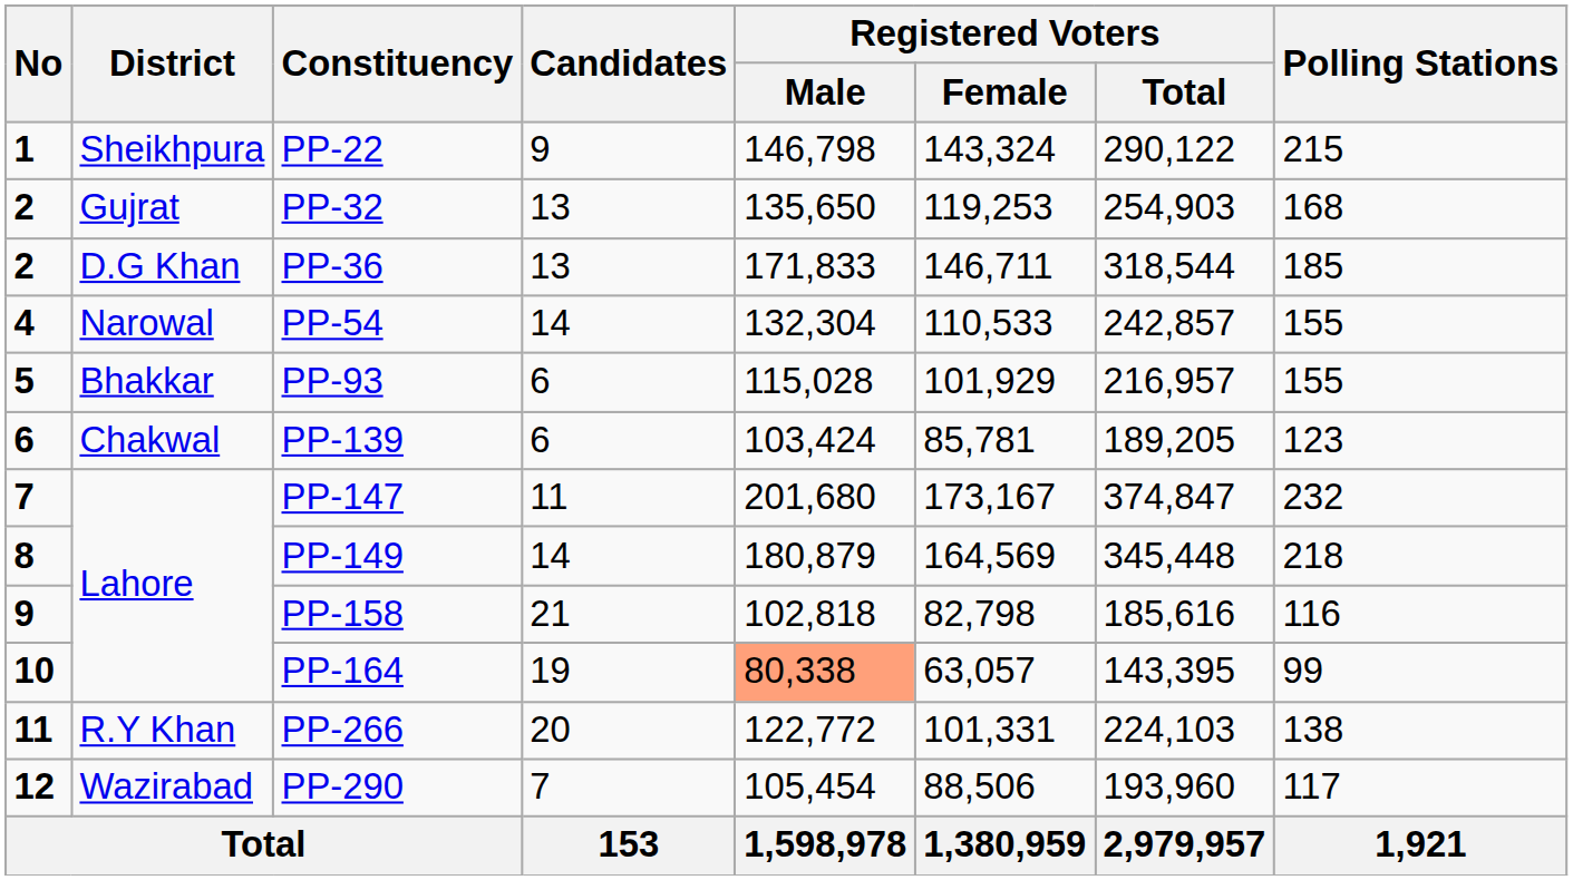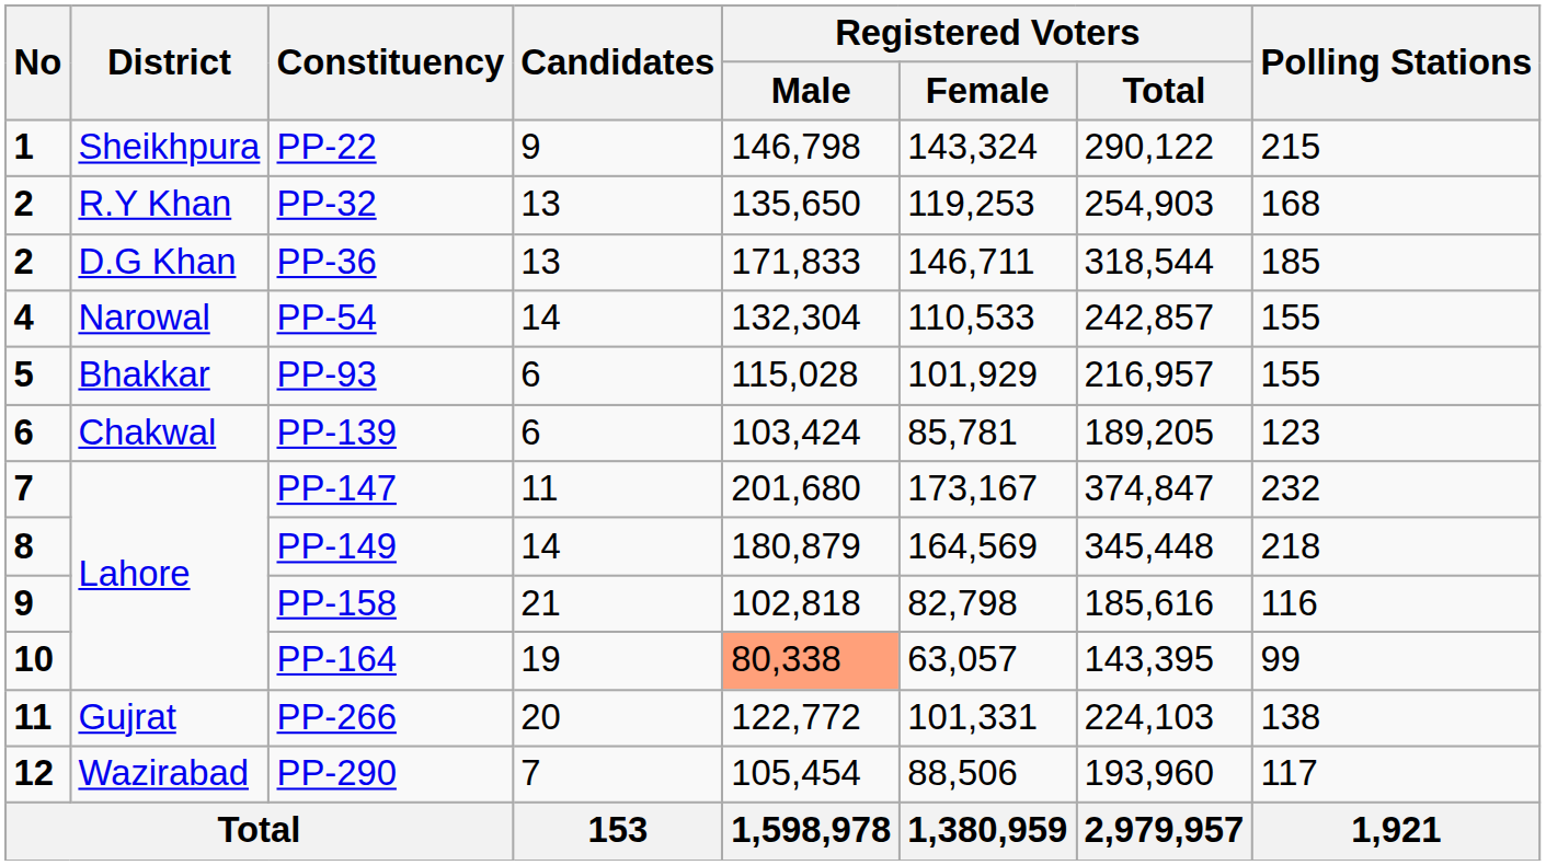 <table class="wikitable">
 <tr>
 <th rowspan="2">No</th>
 <th rowspan="2">District</th>
 <th rowspan="2">Constituency</th>
 <th rowspan="2">Candidates</th>
 <th colspan="3">Registered Voters</th>
 <th rowspan="2">Polling Stations</th>
 </tr>
 <tr>
 <th>Male</th>
 <th>Female</th>
 <th>Total</th>
 </tr>
 <tr>
 <td><strong>1</strong></td>
 <td><a href='#'>Sheikhpura</a></td>
 <td><a href='#'>PP-22</a></td>
 <td>9</td>
 <td>146,798</td>
 <td>143,324</td>
 <td>290,122</td>
 <td>215</td>
 </tr>
 <tr>
 <td><strong>2</strong></td>
-<td><a href='#'>Gujrat</a></td>
+<td><a href='#'>R.Y Khan</a></td>
 <td><a href='#'>PP-32</a></td>
 <td>13</td>
 <td>135,650</td>
 <td>119,253</td>
 <td>254,903</td>
 <td>168</td>
 </tr>
 <tr>
 <td><strong>2</strong></td>
 <td><a href='#'>D.G Khan</a></td>
 <td><a href='#'>PP-36</a></td>
 <td>13</td>
 <td>171,833</td>
 <td>146,711</td>
 <td>318,544</td>
 <td>185</td>
 </tr>
 <tr>
 <td><strong>4</strong></td>
 <td><a href='#'>Narowal</a></td>
 <td><a href='#'>PP-54</a></td>
 <td>14</td>
 <td>132,304</td>
 <td>110,533</td>
 <td>242,857</td>
 <td>155</td>
 </tr>
 <tr>
 <td><strong>5</strong></td>
 <td><a href='#'>Bhakkar</a></td>
 <td><a href='#'>PP-93</a></td>
 <td>6</td>
 <td>115,028</td>
 <td>101,929</td>
 <td>216,957</td>
 <td>155</td>
 </tr>
 <tr>
 <td><strong>6</strong></td>
 <td><a href='#'>Chakwal</a></td>
 <td><a href='#'>PP-139</a></td>
 <td>6</td>
 <td>103,424</td>
 <td>85,781</td>
 <td>189,205</td>
 <td>123</td>
 </tr>
 <tr>
 <td><strong>7</strong></td>
 <td rowspan="4"><a href='#'>Lahore</a></td>
 <td><a href='#'>PP-147</a></td>
 <td>11</td>
 <td>201,680</td>
 <td>173,167</td>
 <td>374,847</td>
 <td>232</td>
 </tr>
 <tr>
 <td><strong>8</strong></td>
 <td><a href='#'>PP-149</a></td>
 <td>14</td>
 <td>180,879</td>
 <td>164,569</td>
 <td>345,448</td>
 <td>218</td>
 </tr>
 <tr>
 <td><strong>9</strong></td>
 <td><a href='#'>PP-158</a></td>
 <td>21</td>
 <td>102,818</td>
 <td>82,798</td>
 <td>185,616</td>
 <td>116</td>
 </tr>
 <tr>
 <td><strong>10</strong></td>
 <td><a href='#'>PP-164</a></td>
 <td>19</td>
 <td style="background: lightsalmon;">80,338</td>
 <td>63,057</td>
 <td>143,395</td>
 <td>99</td>
 </tr>
 <tr>
 <td><strong>11</strong></td>
-<td><a href='#'>R.Y Khan</a></td>
+<td><a href='#'>Gujrat</a></td>
 <td><a href='#'>PP-266</a></td>
 <td>20</td>
 <td>122,772</td>
 <td>101,331</td>
 <td>224,103</td>
 <td>138</td>
 </tr>
 <tr>
 <td><strong>12</strong></td>
 <td><a href='#'>Wazirabad</a></td>
 <td><a href='#'>PP-290</a></td>
 <td>7</td>
 <td>105,454</td>
 <td>88,506</td>
 <td>193,960</td>
 <td>117</td>
 </tr>
 <tr>
 <th colspan="3">Total</th>
 <th>153</th>
 <th>1,598,978</th>
 <th>1,380,959</th>
 <th>2,979,957</th>
 <th>1,921</th>
 </tr>
 </table>
